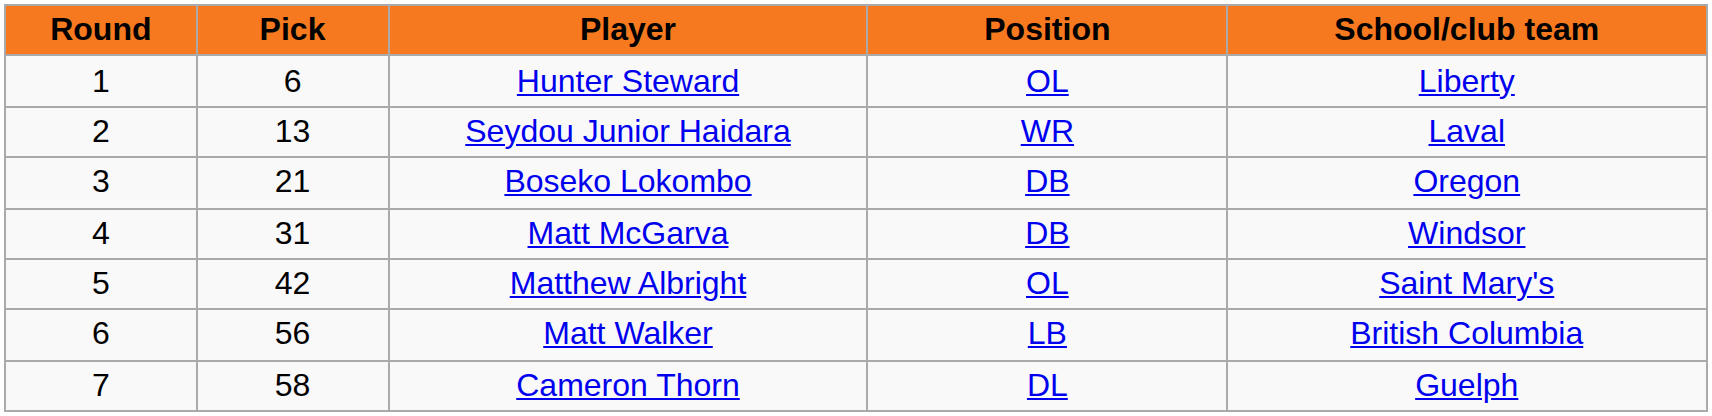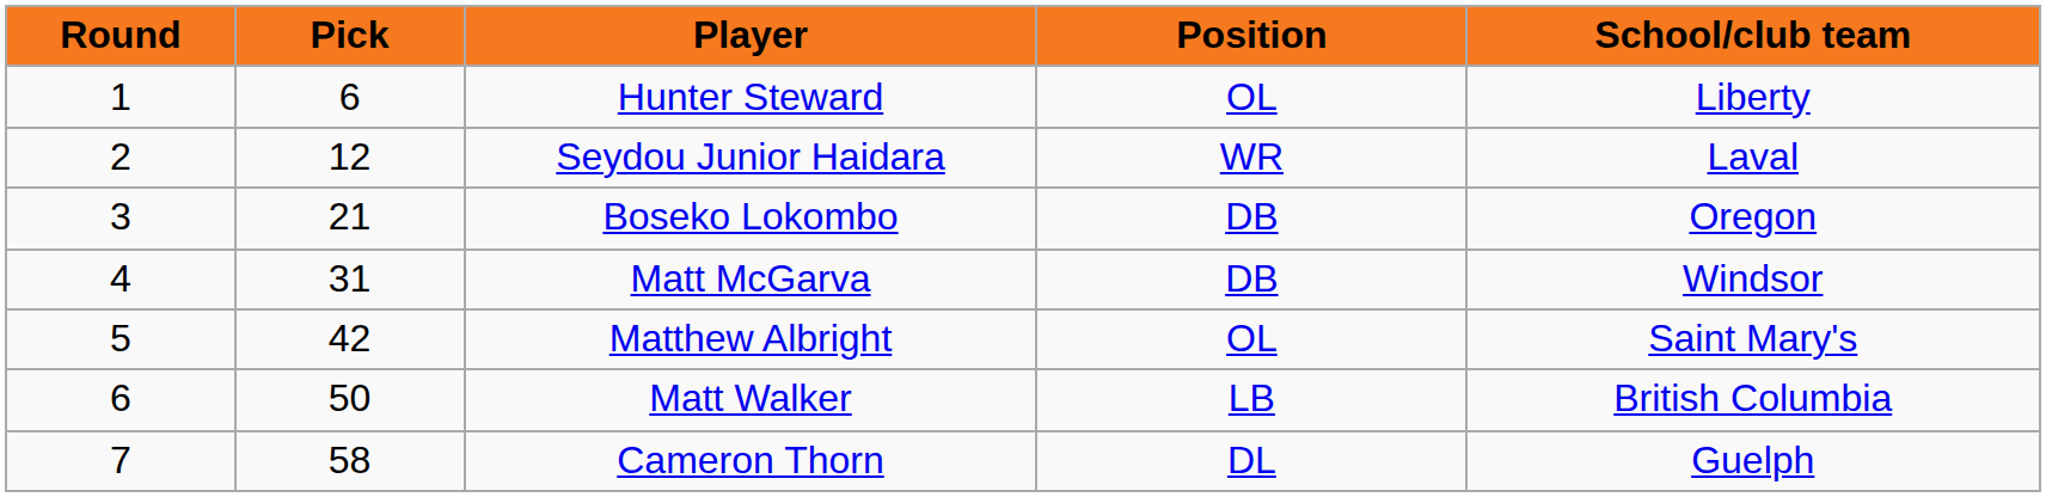 <table class="wikitable sortable">
 <tr>
 <th style="background:#F6791F;color:black;"  width="8%">Round</th>
 <th style="background:#F6791F;color:black;"  width="8%">Pick</th>
 <th style="background:#F6791F;color:black;"  width="20%">Player</th>
 <th style="background:#F6791F;color:black;"  width="15%">Position</th>
 <th style="background:#F6791F;color:black;"  width="20%">School/club team</th>
 </tr>
 <tr align="center">
 <td align=center>1</td>
 <td>6</td>
 <td><a href='#'>Hunter Steward</a></td>
 <td><a href='#'>OL</a></td>
 <td><a href='#'>Liberty</a></td>
 </tr>
 <tr align="center">
 <td align=center>2</td>
-<td>13</td>
+<td>12</td>
 <td><a href='#'>Seydou Junior Haidara</a></td>
 <td><a href='#'>WR</a></td>
 <td><a href='#'>Laval</a></td>
 </tr>
 <tr align="center">
 <td align=center>3</td>
 <td>21</td>
 <td><a href='#'>Boseko Lokombo</a></td>
 <td><a href='#'>DB</a></td>
 <td><a href='#'>Oregon</a></td>
 </tr>
 <tr align="center">
 <td align=center>4</td>
 <td>31</td>
 <td><a href='#'>Matt McGarva</a></td>
 <td><a href='#'>DB</a></td>
 <td><a href='#'>Windsor</a></td>
 </tr>
 <tr align="center">
 <td align=center>5</td>
 <td>42</td>
 <td><a href='#'>Matthew Albright</a></td>
 <td><a href='#'>OL</a></td>
 <td><a href='#'>Saint Mary's</a></td>
 </tr>
 <tr align="center">
 <td align=center>6</td>
-<td>56</td>
+<td>50</td>
 <td><a href='#'>Matt Walker</a></td>
 <td><a href='#'>LB</a></td>
 <td><a href='#'>British Columbia</a></td>
 </tr>
 <tr align="center">
 <td align=center>7</td>
 <td>58</td>
 <td><a href='#'>Cameron Thorn</a></td>
 <td><a href='#'>DL</a></td>
 <td><a href='#'>Guelph</a></td>
 </tr>
 <tr>
 </tr>
 </table>
